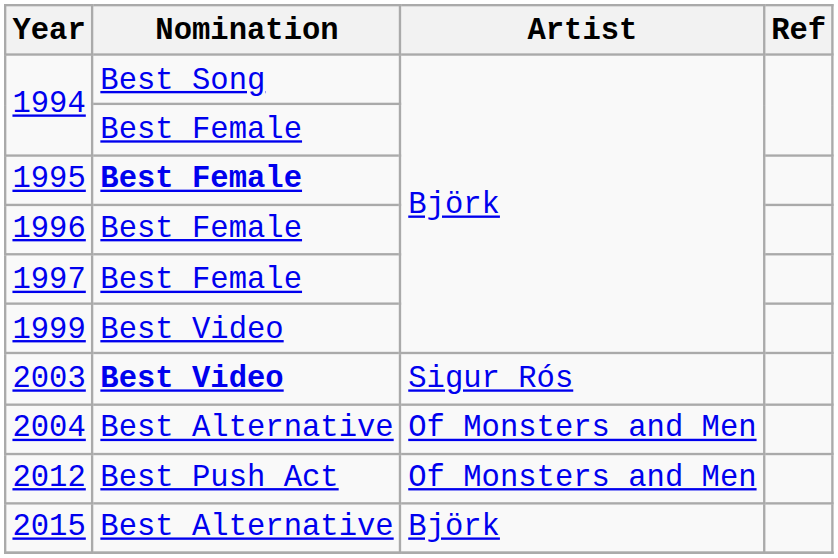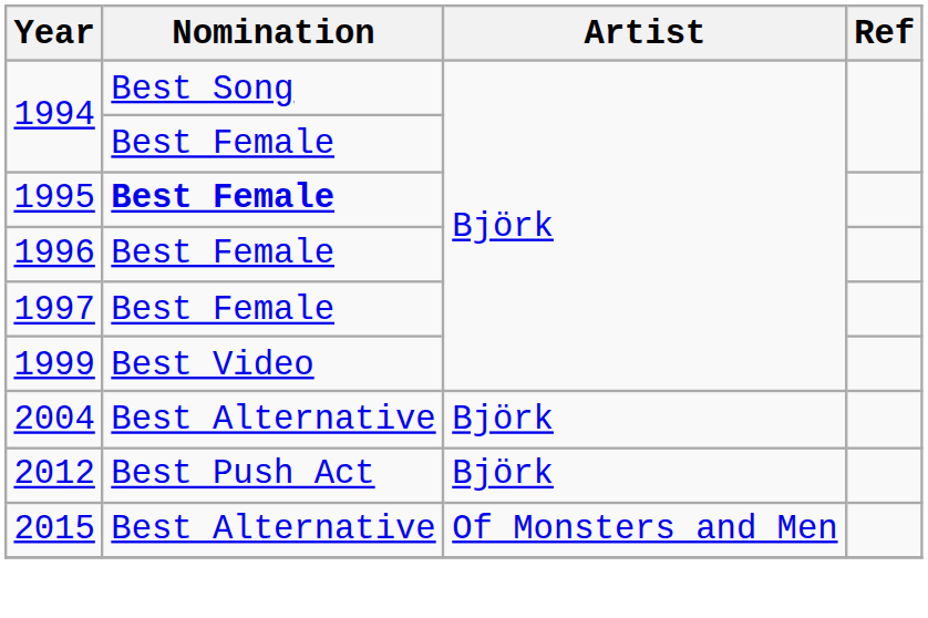 <table class="wikitable">
 <tr>
 <th>Year</th>
 <th>Nomination</th>
 <th>Artist</th>
 <th>Ref</th>
 </tr>
 <tr>
 <td rowspan=2><a href='#'>1994</a></td>
 <td><a href='#'>Best Song</a></td>
 <td rowspan=6><a href='#'>Björk</a></td>
 <td rowspan=2></td>
 </tr>
 <tr>
 <td><a href='#'>Best Female</a></td>
 </tr>
 <tr>
 <td><a href='#'>1995</a></td>
 <td><strong><a href='#'>Best Female</a></strong></td>
 <td rowspan=1></td>
 </tr>
 <tr>
 <td><a href='#'>1996</a></td>
 <td><a href='#'>Best Female</a></td>
 <td rowspan=1></td>
 </tr>
 <tr>
 <td><a href='#'>1997</a></td>
 <td><a href='#'>Best Female</a></td>
 <td rowspan=1></td>
 </tr>
 <tr>
 <td><a href='#'>1999</a></td>
 <td><a href='#'>Best Video</a></td>
 <td rowspan=1></td>
 </tr>
 <tr>
-<td><a href='#'>2003</a></td>
-<td><strong><a href='#'>Best Video</a></strong></td>
-<td><a href='#'>Sigur Rós</a></td>
+<td><a href='#'>2004</a></td>
+<td><a href='#'>Best Alternative</a></td>
+<td><a href='#'>Björk</a></td>
 <td rowspan=1></td>
 </tr>
 <tr>
-<td><a href='#'>2004</a></td>
+<td><a href='#'>2012</a></td>
+<td><a href='#'>Best Push Act</a></td>
+<td><a href='#'>Björk</a></td>
+<td rowspan=1></td>
+</tr>
+<tr>
+<td><a href='#'>2015</a></td>
 <td><a href='#'>Best Alternative</a></td>
 <td><a href='#'>Of Monsters and Men</a></td>
 <td rowspan=1></td>
 </tr>
 <tr>
-<td><a href='#'>2012</a></td>
-<td><a href='#'>Best Push Act</a></td>
-<td><a href='#'>Of Monsters and Men</a></td>
-<td rowspan=1></td>
-</tr>
-<tr>
-<td><a href='#'>2015</a></td>
-<td><a href='#'>Best Alternative</a></td>
-<td><a href='#'>Björk</a></td>
-<td rowspan=1></td>
-</tr>
-<tr>
 </tr>
 </table>
